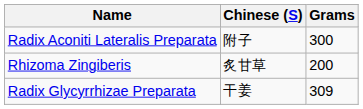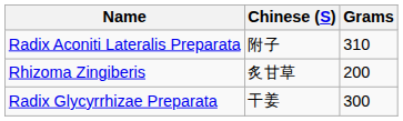 <table class="wikitable sortable">
 <tr>
 <th>Name</th>
 <th>Chinese (<a href='#'>S</a>)</th>
 <th>Grams</th>
 </tr>
 <tr>
 <td><a href='#'>Radix Aconiti Lateralis Preparata</a></td>
 <td>附子</td>
-<td>300</td>
+<td>310</td>
 </tr>
 <tr>
 <td><a href='#'>Rhizoma Zingiberis</a></td>
 <td>炙甘草</td>
 <td>200</td>
 </tr>
 <tr>
 <td><a href='#'>Radix Glycyrrhizae Preparata</a></td>
 <td>干姜</td>
-<td>309</td>
+<td>300</td>
 </tr>
 </table>
